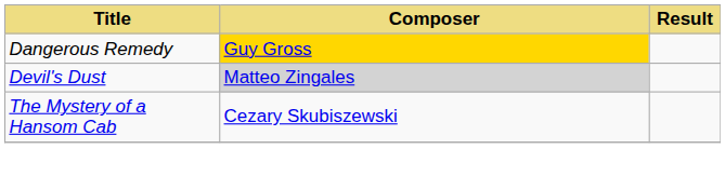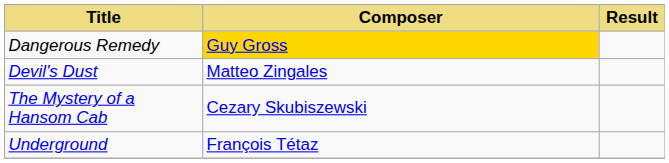 <table class="wikitable" width=100%>
 <tr>
 <th style="width:30%;background:#EEDD82;">Title</th>
 <th style="width:60%;background:#EEDD82;">Composer</th>
 <th style="width:10%;background:#EEDD82;">Result<br></th>
 </tr>
 <tr>
 <td><em>Dangerous Remedy</em></td>
 <td style="background: gold;"><a href='#'>Guy Gross</a></td>
 <td></td>
 </tr>
 <tr>
 <td><em><a href='#'>Devil's Dust</a></em></td>
-<td style="background: lightgrey;"><a href='#'>Matteo Zingales</a></td>
+<td><a href='#'>Matteo Zingales</a></td>
 <td></td>
 </tr>
 <tr>
 <td><em><a href='#'>The Mystery of a Hansom Cab</a></em></td>
 <td><a href='#'>Cezary Skubiszewski</a></td>
 <td></td>
 </tr>
 <tr>
+<td><em><a href='#'>Underground</a></em></td>
+<td><a href='#'>François Tétaz</a></td>
+<td></td>
+</tr>
+<tr>
 </tr>
 </table>
